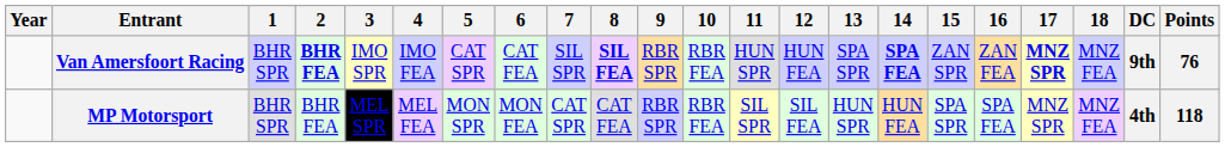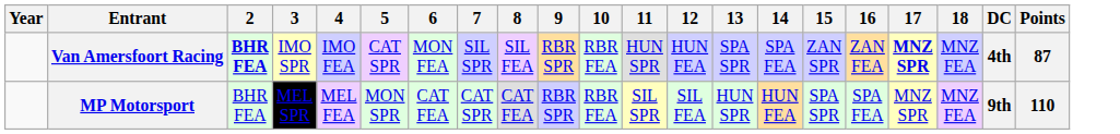 <table class="wikitable" style="text-align:center; font-size:85%">
 <tr>
 <th>Year</th>
 <th>Entrant</th>
-<th>1</th>
 <th>2</th>
 <th>3</th>
 <th>4</th>
 <th>5</th>
 <th>6</th>
 <th>7</th>
 <th>8</th>
 <th>9</th>
 <th>10</th>
 <th>11</th>
 <th>12</th>
 <th>13</th>
 <th>14</th>
 <th>15</th>
 <th>16</th>
 <th>17</th>
 <th>18</th>
 <th>DC</th>
 <th>Points</th>
 </tr>
 <tr>
 <td></td>
 <th nowrap><a href='#'>Van Amersfoort Racing</a></th>
-<td style="background:#CFCFFF;"><a href='#'>BHR<br>SPR</a><br></td>
 <td style="background:#DFFFDF;"><strong><a href='#'>BHR<br>FEA</a></strong><br></td>
 <td style="background:#FFFFBF;"><a href='#'>IMO<br>SPR</a><br></td>
 <td style="background:#CFCFFF;"><a href='#'>IMO<br>FEA</a><br></td>
 <td style="background:#EFCFFF;"><a href='#'>CAT<br>SPR</a><br></td>
-<td style="background:#DFFFDF;"><a href='#'>CAT<br>FEA</a><br></td>
+<td style="background:#DFFFDF;"><a href='#'>MON<br>FEA</a><br></td>
 <td style="background:#CFCFFF;"><a href='#'>SIL<br>SPR</a><br></td>
-<td style="background:#EFCFFF;"><strong><a href='#'>SIL<br>FEA</a><br></strong></td>
+<td style="background:#EFCFFF;"><a href='#'>SIL<br>FEA</a><br></td>
 <td style="background:#FFDF9F;"><a href='#'>RBR<br>SPR</a><br></td>
 <td style="background:#DFFFDF;"><a href='#'>RBR<br>FEA</a><br></td>
 <td style="background:#DFDFDF;"><a href='#'>HUN<br>SPR</a><br></td>
 <td style="background:#CFCFFF;"><a href='#'>HUN<br>FEA</a><br></td>
 <td style="background:#CFCFFF;"><a href='#'>SPA<br>SPR</a><br></td>
-<td style="background:#CFCFFF;"><strong><a href='#'>SPA<br>FEA</a><br></strong></td>
+<td style="background:#CFCFFF;"><a href='#'>SPA<br>FEA</a><br></td>
 <td style="background:#CFCFFF;"><a href='#'>ZAN<br>SPR</a><br></td>
 <td style="background:#FFDF9F;"><a href='#'>ZAN<br>FEA</a><br></td>
 <td style="background:#FFFFBF;"><strong><a href='#'>MNZ<br>SPR</a><br></strong></td>
 <td style="background:#CFCFFF;"><a href='#'>MNZ<br>FEA</a><br></td>
-<th>9th</th>
-<th>76</th>
+<th>4th</th>
+<th>87</th>
 </tr>
 <tr>
 <td></td>
 <th nowrap><a href='#'>MP Motorsport</a></th>
-<td style="background:#DFDFDF;"><a href='#'>BHR<br>SPR</a><br></td>
 <td style="background:#DFFFDF;"><a href='#'>BHR<br>FEA</a><br></td>
 <td style="background:#000000; color:white;"><a href='#'><span>MEL<br>SPR</span></a><br></td>
 <td style="background:#EFCFFF;"><a href='#'>MEL<br>FEA</a><br></td>
 <td style="background:#DFFFDF;"><a href='#'>MON<br>SPR</a><br></td>
-<td style="background:#DFFFDF;"><a href='#'>MON<br>FEA</a><br></td>
+<td style="background:#DFFFDF;"><a href='#'>CAT<br>FEA</a><br></td>
 <td style="background:#DFFFDF;"><a href='#'>CAT<br>SPR</a><br></td>
 <td style="background:#DFDFDF;"><a href='#'>CAT<br>FEA</a><br></td>
 <td style="background:#CFCFFF;"><a href='#'>RBR<br>SPR</a><br></td>
 <td style="background:#DFFFDF;"><a href='#'>RBR<br>FEA</a><br></td>
 <td style="background:#FFFFBF;"><a href='#'>SIL<br>SPR</a><br></td>
 <td style="background:#DFFFDF;"><a href='#'>SIL<br>FEA</a><br></td>
 <td style="background:#DFFFDF;"><a href='#'>HUN<br>SPR</a><br></td>
 <td style="background:#FFDF9F;"><a href='#'>HUN<br>FEA</a><br></td>
 <td style="background:#DFFFDF;"><a href='#'>SPA<br>SPR</a><br></td>
 <td style="background:#DFFFDF;"><a href='#'>SPA<br>FEA</a><br></td>
 <td style="background:#FFFFBF;"><a href='#'>MNZ<br>SPR</a><br></td>
 <td style="background:#EFCFFF;"><a href='#'>MNZ<br>FEA</a><br></td>
-<th>4th</th>
-<th>118</th>
+<th>9th</th>
+<th>110</th>
 </tr>
 </table>
